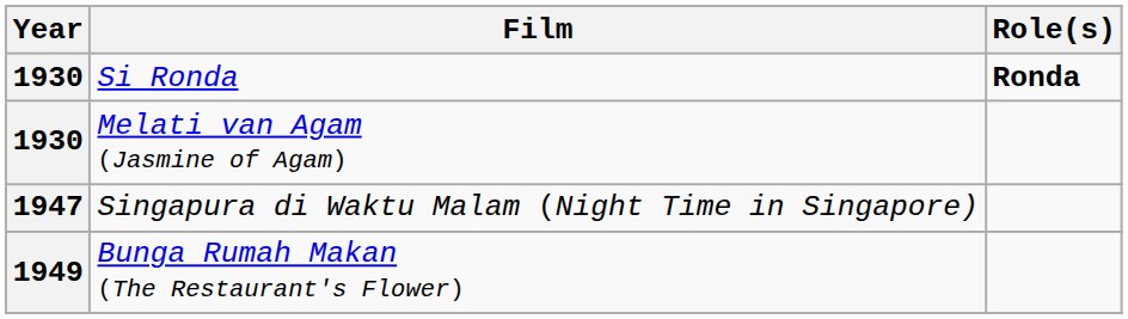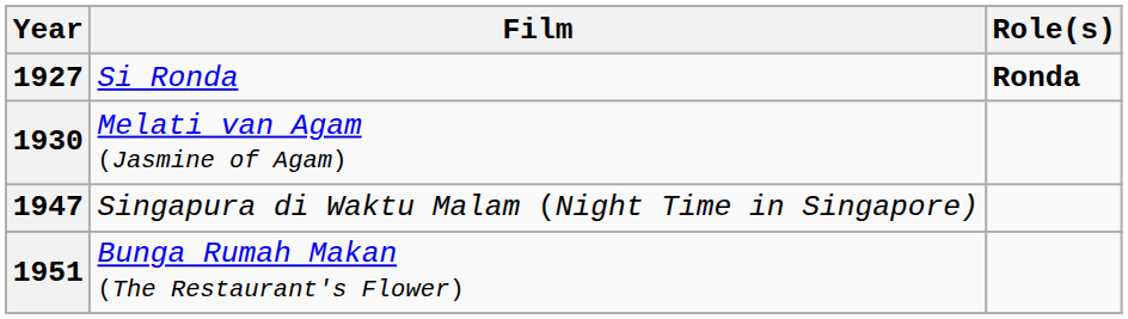 <table class="wikitable sortable">
 <tr>
 <th scope="col">Year</th>
 <th scope="col">Film</th>
 <th scope="col">Role(s)</th>
 </tr>
 <tr>
-<th scope="row">1930</th>
+<th scope="row">1927</th>
 <td><em><a href='#'>Si Ronda</a></em></td>
 <td><strong>Ronda</strong></td>
 </tr>
 <tr>
 <th scope="row">1930</th>
 <td><em><a href='#'>Melati van Agam</a></em><br><small>(<em>Jasmine of Agam</em>)</small></td>
 <td></td>
 </tr>
 <tr>
 <th>1947</th>
 <td><em>Singapura di Waktu Malam</em> (<em>Night Time in Singapore)</em></td>
 <td></td>
 </tr>
 <tr>
-<th scope="row">1949</th>
+<th scope="row">1951</th>
 <td><em><a href='#'>Bunga Rumah Makan</a></em><br><small>(<em>The Restaurant's Flower</em>)</small></td>
 <td></td>
 </tr>
 </table>
